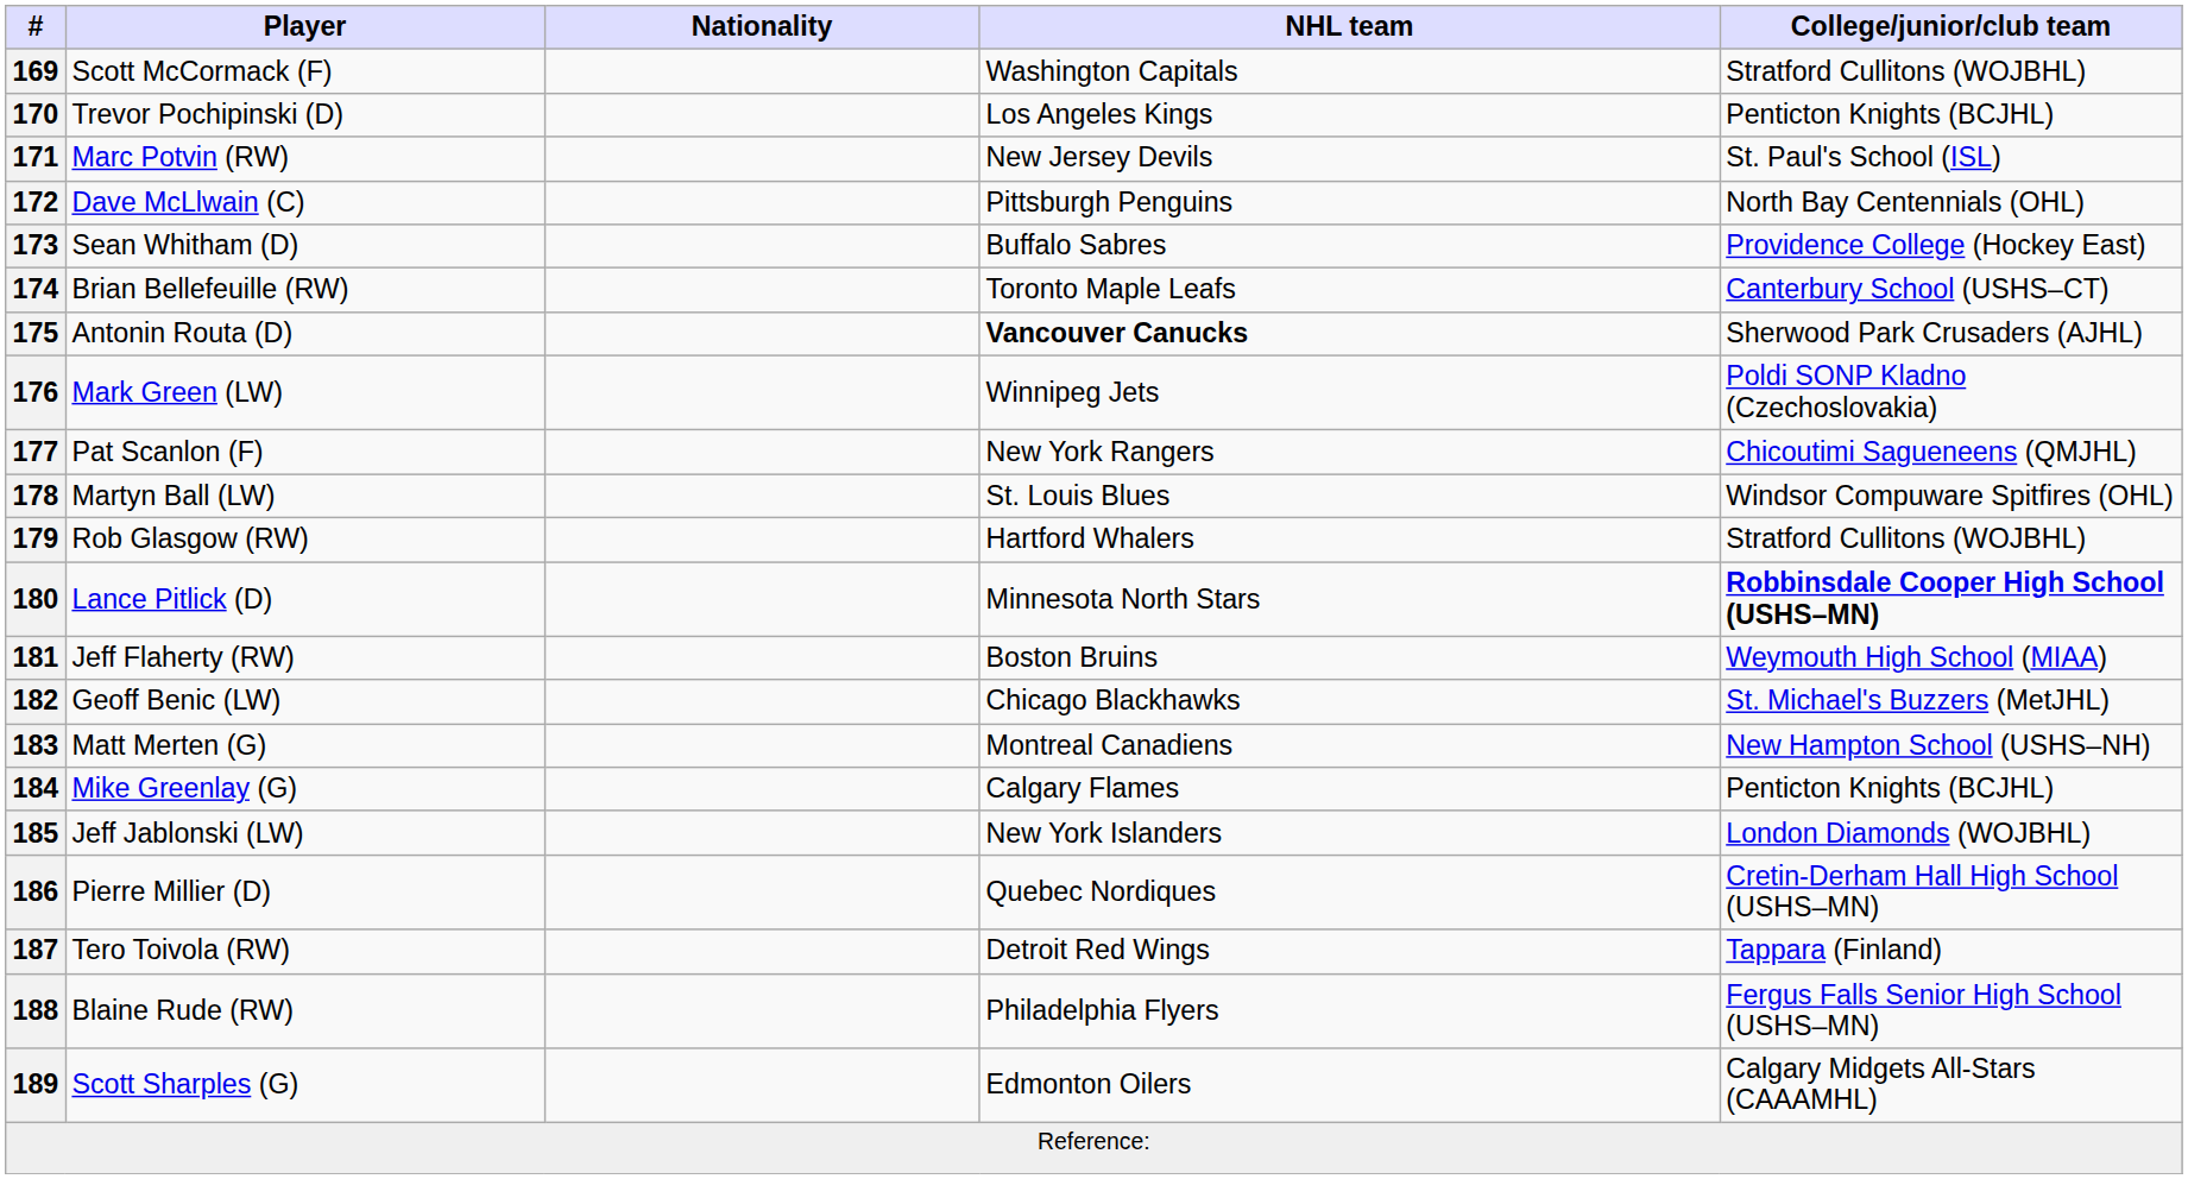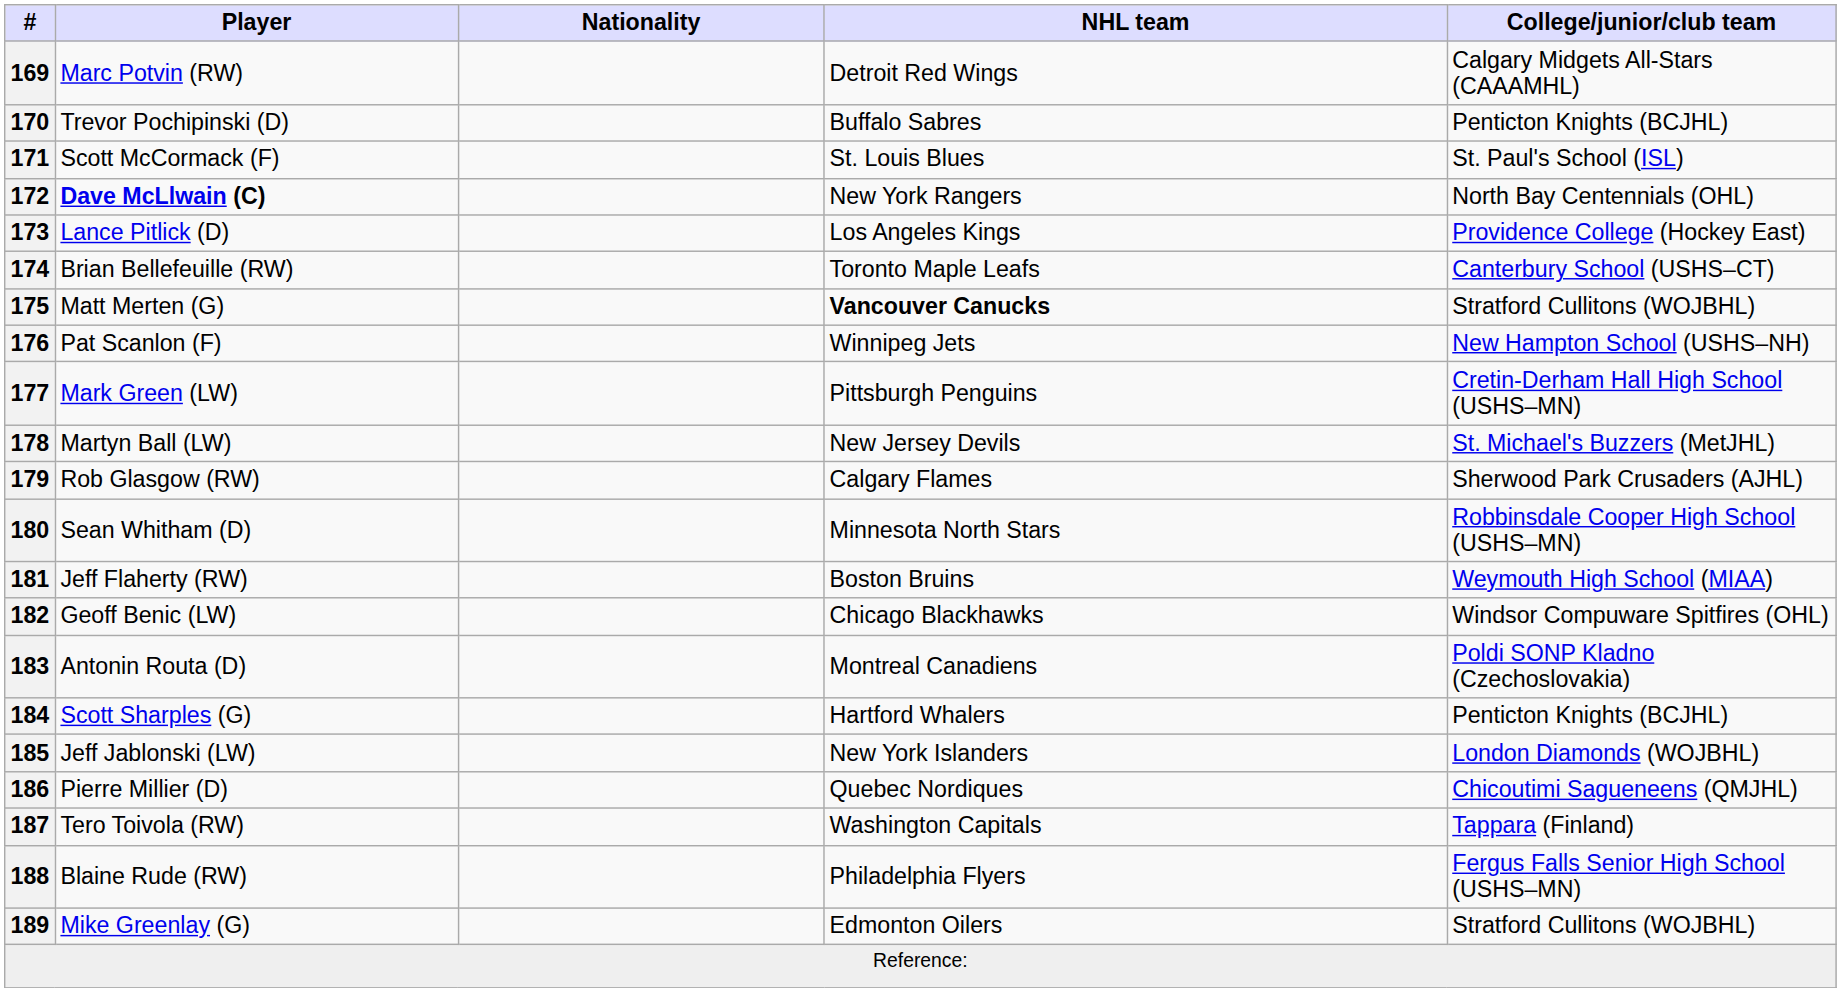 <table class="wikitable" style="width: 100%">
 <tr>
 <th style="background:#ddf; width:2.75%;">#</th>
 <th style="background:#ddf; width:22.0%;">Player</th>
 <th style="background:#ddf; width:20.0%;">Nationality</th>
 <th style="background:#ddf; width:34.0%;">NHL team</th>
 <th style="background:#ddf; width:100.0%;">College/junior/club team</th>
 </tr>
 <tr>
 <th>169</th>
-<td>Scott McCormack (F)</td>
+<td><a href='#'>Marc Potvin</a> (RW)</td>
 <td></td>
-<td>Washington Capitals</td>
-<td>Stratford Cullitons (WOJBHL)</td>
+<td>Detroit Red Wings</td>
+<td>Calgary Midgets All-Stars (CAAAMHL)</td>
 </tr>
 <tr>
 <th>170</th>
 <td>Trevor Pochipinski (D)</td>
 <td></td>
-<td>Los Angeles Kings</td>
+<td>Buffalo Sabres</td>
 <td>Penticton Knights (BCJHL)</td>
 </tr>
 <tr>
 <th>171</th>
-<td><a href='#'>Marc Potvin</a> (RW)</td>
+<td>Scott McCormack (F)</td>
 <td></td>
-<td>New Jersey Devils</td>
+<td>St. Louis Blues</td>
 <td>St. Paul's School (<a href='#'>ISL</a>)</td>
 </tr>
 <tr>
 <th>172</th>
-<td><a href='#'>Dave McLlwain</a> (C)</td>
+<td><strong><a href='#'>Dave McLlwain</a> (C)</strong></td>
 <td></td>
-<td>Pittsburgh Penguins</td>
+<td>New York Rangers</td>
 <td>North Bay Centennials (OHL)</td>
 </tr>
 <tr>
 <th>173</th>
-<td>Sean Whitham (D)</td>
+<td><a href='#'>Lance Pitlick</a> (D)</td>
 <td></td>
-<td>Buffalo Sabres</td>
+<td>Los Angeles Kings</td>
 <td><a href='#'>Providence College</a> (Hockey East)</td>
 </tr>
 <tr>
 <th>174</th>
 <td>Brian Bellefeuille (RW)</td>
 <td></td>
 <td>Toronto Maple Leafs</td>
 <td><a href='#'>Canterbury School</a> (USHS–CT)</td>
 </tr>
 <tr>
 <th>175</th>
-<td>Antonin Routa (D)</td>
+<td>Matt Merten (G)</td>
 <td></td>
 <td><strong>Vancouver Canucks</strong></td>
-<td>Sherwood Park Crusaders (AJHL)</td>
+<td>Stratford Cullitons (WOJBHL)</td>
 </tr>
 <tr>
 <th>176</th>
-<td><a href='#'>Mark Green</a> (LW)</td>
+<td>Pat Scanlon (F)</td>
 <td></td>
 <td>Winnipeg Jets</td>
-<td><a href='#'>Poldi SONP Kladno</a> (Czechoslovakia)</td>
+<td><a href='#'>New Hampton School</a> (USHS–NH)</td>
 </tr>
 <tr>
 <th>177</th>
-<td>Pat Scanlon (F)</td>
+<td><a href='#'>Mark Green</a> (LW)</td>
 <td></td>
-<td>New York Rangers</td>
-<td><a href='#'>Chicoutimi Sagueneens</a> (QMJHL)</td>
+<td>Pittsburgh Penguins</td>
+<td><a href='#'>Cretin-Derham Hall High School</a> (USHS–MN)</td>
 </tr>
 <tr>
 <th>178</th>
 <td>Martyn Ball (LW)</td>
 <td></td>
-<td>St. Louis Blues</td>
-<td>Windsor Compuware Spitfires (OHL)</td>
+<td>New Jersey Devils</td>
+<td><a href='#'>St. Michael's Buzzers</a> (MetJHL)</td>
 </tr>
 <tr>
 <th>179</th>
 <td>Rob Glasgow (RW)</td>
 <td></td>
-<td>Hartford Whalers</td>
-<td>Stratford Cullitons (WOJBHL)</td>
+<td>Calgary Flames</td>
+<td>Sherwood Park Crusaders (AJHL)</td>
 </tr>
 <tr>
 <th>180</th>
-<td><a href='#'>Lance Pitlick</a> (D)</td>
+<td>Sean Whitham (D)</td>
 <td></td>
 <td>Minnesota North Stars</td>
-<td><strong><a href='#'>Robbinsdale Cooper High School</a> (USHS–MN)</strong></td>
+<td><a href='#'>Robbinsdale Cooper High School</a> (USHS–MN)</td>
 </tr>
 <tr>
 <th>181</th>
 <td>Jeff Flaherty (RW)</td>
 <td></td>
 <td>Boston Bruins</td>
 <td><a href='#'>Weymouth High School</a> (<a href='#'>MIAA</a>)</td>
 </tr>
 <tr>
 <th>182</th>
 <td>Geoff Benic (LW)</td>
 <td></td>
 <td>Chicago Blackhawks</td>
-<td><a href='#'>St. Michael's Buzzers</a> (MetJHL)</td>
+<td>Windsor Compuware Spitfires (OHL)</td>
 </tr>
 <tr>
 <th>183</th>
-<td>Matt Merten (G)</td>
+<td>Antonin Routa (D)</td>
 <td></td>
 <td>Montreal Canadiens</td>
-<td><a href='#'>New Hampton School</a> (USHS–NH)</td>
+<td><a href='#'>Poldi SONP Kladno</a> (Czechoslovakia)</td>
 </tr>
 <tr>
 <th>184</th>
-<td><a href='#'>Mike Greenlay</a> (G)</td>
+<td><a href='#'>Scott Sharples</a> (G)</td>
 <td></td>
-<td>Calgary Flames</td>
+<td>Hartford Whalers</td>
 <td>Penticton Knights (BCJHL)</td>
 </tr>
 <tr>
 <th>185</th>
 <td>Jeff Jablonski (LW)</td>
 <td></td>
 <td>New York Islanders</td>
 <td><a href='#'>London Diamonds</a> (WOJBHL)</td>
 </tr>
 <tr>
 <th>186</th>
 <td>Pierre Millier (D)</td>
 <td></td>
 <td>Quebec Nordiques</td>
-<td><a href='#'>Cretin-Derham Hall High School</a> (USHS–MN)</td>
+<td><a href='#'>Chicoutimi Sagueneens</a> (QMJHL)</td>
 </tr>
 <tr>
 <th>187</th>
 <td>Tero Toivola (RW)</td>
 <td></td>
-<td>Detroit Red Wings</td>
+<td>Washington Capitals</td>
 <td><a href='#'>Tappara</a> (Finland)</td>
 </tr>
 <tr>
 <th>188</th>
 <td>Blaine Rude (RW)</td>
 <td></td>
 <td>Philadelphia Flyers</td>
 <td><a href='#'>Fergus Falls Senior High School</a> (USHS–MN)</td>
 </tr>
 <tr>
 <th>189</th>
-<td><a href='#'>Scott Sharples</a> (G)</td>
+<td><a href='#'>Mike Greenlay</a> (G)</td>
 <td></td>
 <td>Edmonton Oilers</td>
-<td>Calgary Midgets All-Stars (CAAAMHL)</td>
+<td>Stratford Cullitons (WOJBHL)</td>
 </tr>
 <tr>
 <td align=center colspan="6" bgcolor="#efefef"><sup>Reference:   </sup></td>
 </tr>
 </table>
